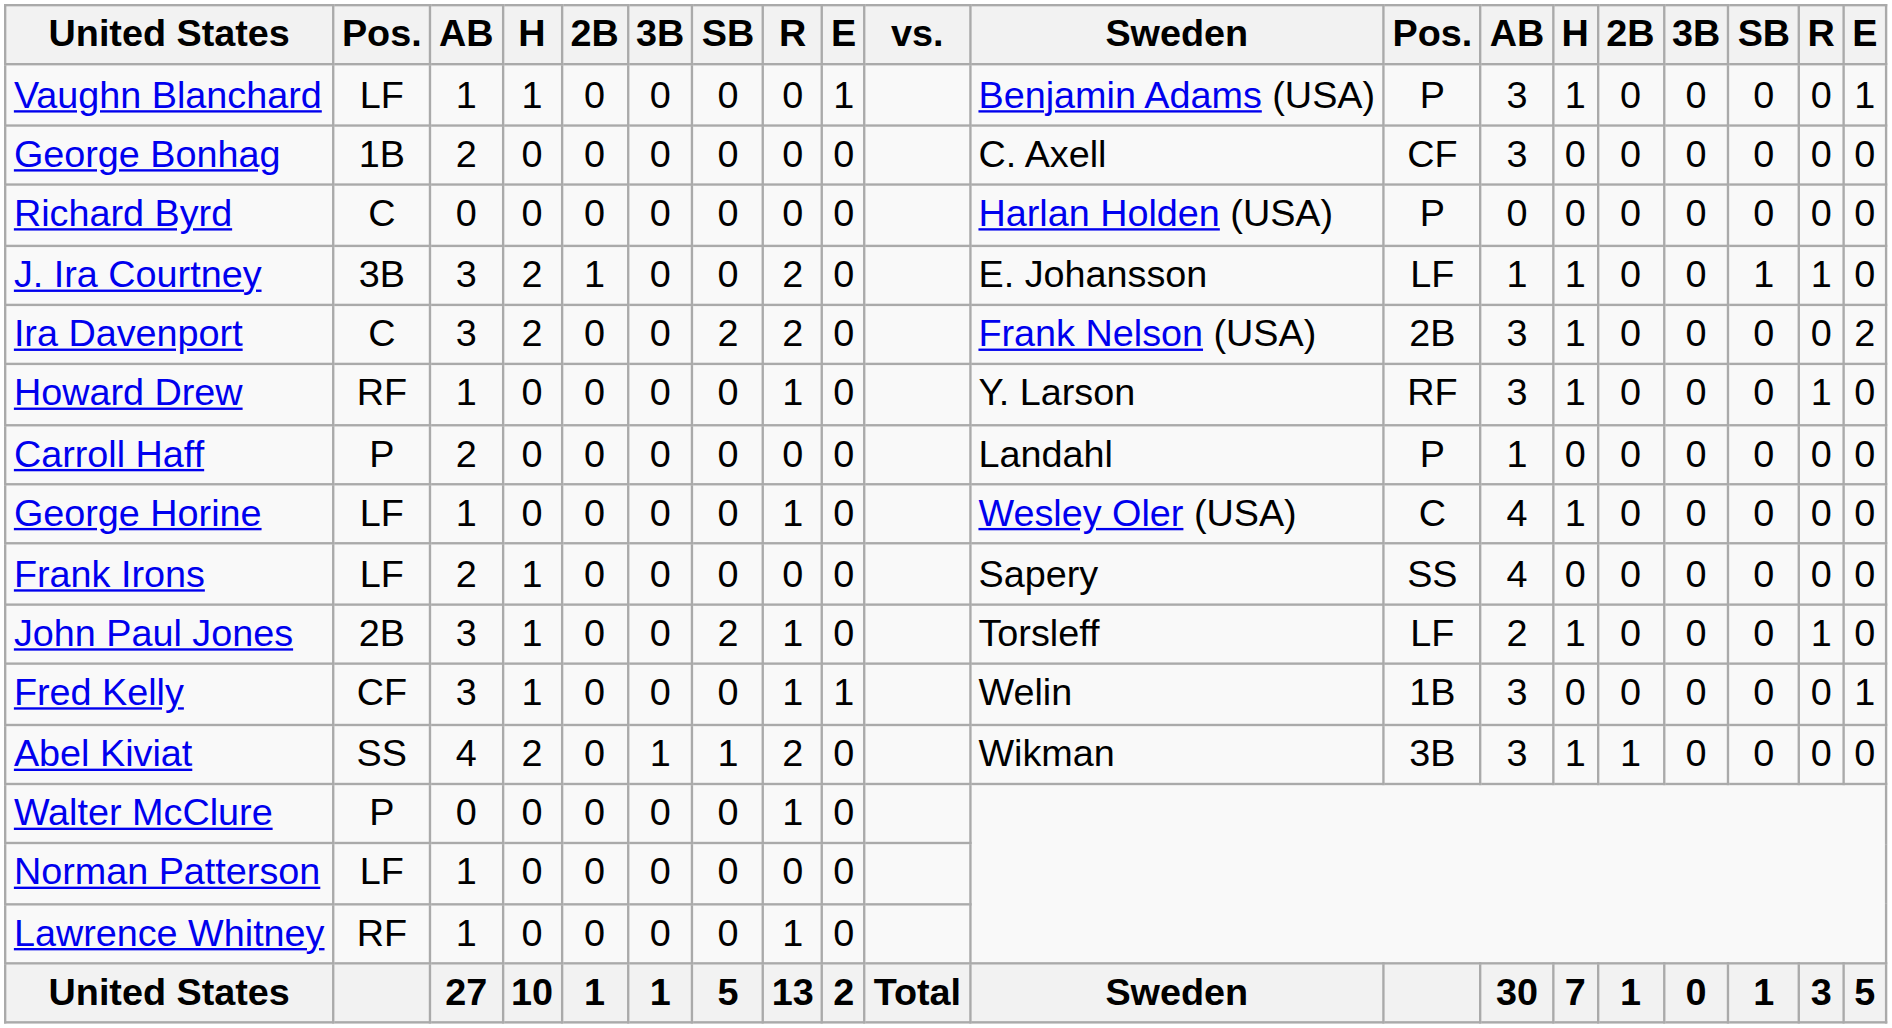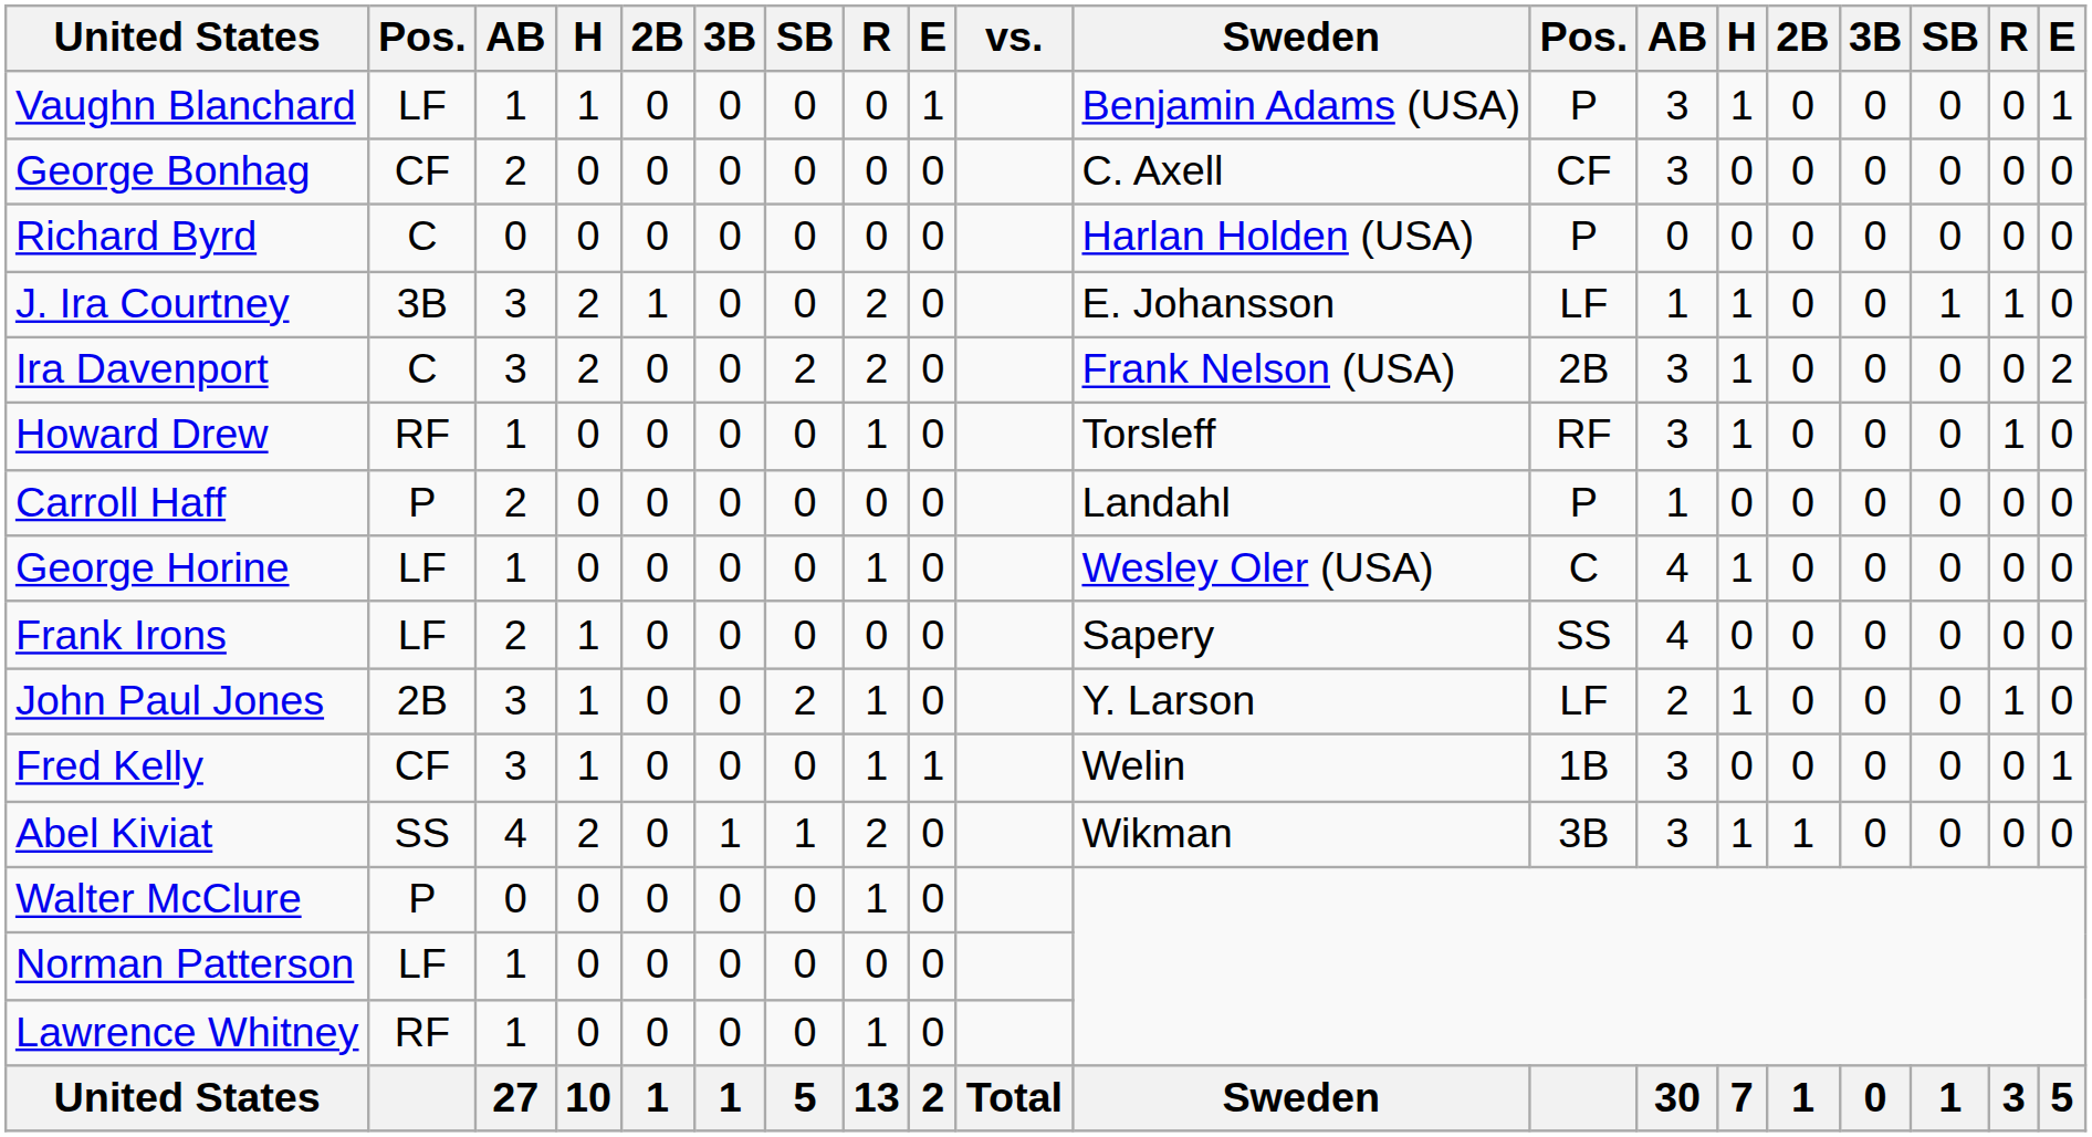 <table class=wikitable>
 <tr>
 <th>United States</th>
 <th>Pos.</th>
 <th>AB</th>
 <th>H</th>
 <th>2B</th>
 <th>3B</th>
 <th>SB</th>
 <th>R</th>
 <th>E</th>
 <th>vs.</th>
 <th>Sweden</th>
 <th>Pos.</th>
 <th>AB</th>
 <th>H</th>
 <th>2B</th>
 <th>3B</th>
 <th>SB</th>
 <th>R</th>
 <th>E</th>
 </tr>
 <tr align=center>
 <td align=left><a href='#'>Vaughn Blanchard</a></td>
 <td>LF</td>
 <td>1</td>
 <td>1</td>
 <td>0</td>
 <td>0</td>
 <td>0</td>
 <td>0</td>
 <td>1</td>
 <td></td>
 <td align=left><a href='#'>Benjamin Adams</a> (USA)</td>
 <td>P</td>
 <td>3</td>
 <td>1</td>
 <td>0</td>
 <td>0</td>
 <td>0</td>
 <td>0</td>
 <td>1</td>
 </tr>
 <tr align=center>
 <td align=left><a href='#'>George Bonhag</a></td>
-<td>1B</td>
+<td>CF</td>
 <td>2</td>
 <td>0</td>
 <td>0</td>
 <td>0</td>
 <td>0</td>
 <td>0</td>
 <td>0</td>
 <td></td>
 <td align=left>C. Axell</td>
 <td>CF</td>
 <td>3</td>
 <td>0</td>
 <td>0</td>
 <td>0</td>
 <td>0</td>
 <td>0</td>
 <td>0</td>
 </tr>
 <tr align=center>
 <td align=left><a href='#'>Richard Byrd</a></td>
 <td>C</td>
 <td>0</td>
 <td>0</td>
 <td>0</td>
 <td>0</td>
 <td>0</td>
 <td>0</td>
 <td>0</td>
 <td></td>
 <td align=left><a href='#'>Harlan Holden</a> (USA)</td>
 <td>P</td>
 <td>0</td>
 <td>0</td>
 <td>0</td>
 <td>0</td>
 <td>0</td>
 <td>0</td>
 <td>0</td>
 </tr>
 <tr align=center>
 <td align=left><a href='#'>J. Ira Courtney</a></td>
 <td>3B</td>
 <td>3</td>
 <td>2</td>
 <td>1</td>
 <td>0</td>
 <td>0</td>
 <td>2</td>
 <td>0</td>
 <td></td>
 <td align=left>E. Johansson</td>
 <td>LF</td>
 <td>1</td>
 <td>1</td>
 <td>0</td>
 <td>0</td>
 <td>1</td>
 <td>1</td>
 <td>0</td>
 </tr>
 <tr align=center>
 <td align=left><a href='#'>Ira Davenport</a></td>
 <td>C</td>
 <td>3</td>
 <td>2</td>
 <td>0</td>
 <td>0</td>
 <td>2</td>
 <td>2</td>
 <td>0</td>
 <td></td>
 <td align=left><a href='#'>Frank Nelson</a> (USA)</td>
 <td>2B</td>
 <td>3</td>
 <td>1</td>
 <td>0</td>
 <td>0</td>
 <td>0</td>
 <td>0</td>
 <td>2</td>
 </tr>
 <tr align=center>
 <td align=left><a href='#'>Howard Drew</a></td>
 <td>RF</td>
 <td>1</td>
 <td>0</td>
 <td>0</td>
 <td>0</td>
 <td>0</td>
 <td>1</td>
 <td>0</td>
 <td></td>
-<td align=left>Y. Larson</td>
+<td align=left>Torsleff</td>
 <td>RF</td>
 <td>3</td>
 <td>1</td>
 <td>0</td>
 <td>0</td>
 <td>0</td>
 <td>1</td>
 <td>0</td>
 </tr>
 <tr align=center>
 <td align=left><a href='#'>Carroll Haff</a></td>
 <td>P</td>
 <td>2</td>
 <td>0</td>
 <td>0</td>
 <td>0</td>
 <td>0</td>
 <td>0</td>
 <td>0</td>
 <td></td>
 <td align=left>Landahl</td>
 <td>P</td>
 <td>1</td>
 <td>0</td>
 <td>0</td>
 <td>0</td>
 <td>0</td>
 <td>0</td>
 <td>0</td>
 </tr>
 <tr align=center>
 <td align=left><a href='#'>George Horine</a></td>
 <td>LF</td>
 <td>1</td>
 <td>0</td>
 <td>0</td>
 <td>0</td>
 <td>0</td>
 <td>1</td>
 <td>0</td>
 <td></td>
 <td align=left><a href='#'>Wesley Oler</a> (USA)</td>
 <td>C</td>
 <td>4</td>
 <td>1</td>
 <td>0</td>
 <td>0</td>
 <td>0</td>
 <td>0</td>
 <td>0</td>
 </tr>
 <tr align=center>
 <td align=left><a href='#'>Frank Irons</a></td>
 <td>LF</td>
 <td>2</td>
 <td>1</td>
 <td>0</td>
 <td>0</td>
 <td>0</td>
 <td>0</td>
 <td>0</td>
 <td></td>
 <td align=left>Sapery</td>
 <td>SS</td>
 <td>4</td>
 <td>0</td>
 <td>0</td>
 <td>0</td>
 <td>0</td>
 <td>0</td>
 <td>0</td>
 </tr>
 <tr align=center>
 <td align=left><a href='#'>John Paul Jones</a></td>
 <td>2B</td>
 <td>3</td>
 <td>1</td>
 <td>0</td>
 <td>0</td>
 <td>2</td>
 <td>1</td>
 <td>0</td>
 <td></td>
-<td align=left>Torsleff</td>
+<td align=left>Y. Larson</td>
 <td>LF</td>
 <td>2</td>
 <td>1</td>
 <td>0</td>
 <td>0</td>
 <td>0</td>
 <td>1</td>
 <td>0</td>
 </tr>
 <tr align=center>
 <td align=left><a href='#'>Fred Kelly</a></td>
 <td>CF</td>
 <td>3</td>
 <td>1</td>
 <td>0</td>
 <td>0</td>
 <td>0</td>
 <td>1</td>
 <td>1</td>
 <td></td>
 <td align=left>Welin</td>
 <td>1B</td>
 <td>3</td>
 <td>0</td>
 <td>0</td>
 <td>0</td>
 <td>0</td>
 <td>0</td>
 <td>1</td>
 </tr>
 <tr align=center>
 <td align=left><a href='#'>Abel Kiviat</a></td>
 <td>SS</td>
 <td>4</td>
 <td>2</td>
 <td>0</td>
 <td>1</td>
 <td>1</td>
 <td>2</td>
 <td>0</td>
 <td></td>
 <td align=left>Wikman</td>
 <td>3B</td>
 <td>3</td>
 <td>1</td>
 <td>1</td>
 <td>0</td>
 <td>0</td>
 <td>0</td>
 <td>0</td>
 </tr>
 <tr align=center>
 <td align=left><a href='#'>Walter McClure</a></td>
 <td>P</td>
 <td>0</td>
 <td>0</td>
 <td>0</td>
 <td>0</td>
 <td>0</td>
 <td>1</td>
 <td>0</td>
 <td></td>
 <td rowspan=3 colspan=9></td>
 </tr>
 <tr align=center>
 <td align=left><a href='#'>Norman Patterson</a></td>
 <td>LF</td>
 <td>1</td>
 <td>0</td>
 <td>0</td>
 <td>0</td>
 <td>0</td>
 <td>0</td>
 <td>0</td>
 <td></td>
 </tr>
 <tr align=center>
 <td align=left><a href='#'>Lawrence Whitney</a></td>
 <td>RF</td>
 <td>1</td>
 <td>0</td>
 <td>0</td>
 <td>0</td>
 <td>0</td>
 <td>1</td>
 <td>0</td>
 <td></td>
 </tr>
 <tr>
 <th>United States</th>
 <th></th>
 <th>27</th>
 <th>10</th>
 <th>1</th>
 <th>1</th>
 <th>5</th>
 <th>13</th>
 <th>2</th>
 <th>Total</th>
 <th>Sweden</th>
 <th></th>
 <th>30</th>
 <th>7</th>
 <th>1</th>
 <th>0</th>
 <th>1</th>
 <th>3</th>
 <th>5</th>
 </tr>
 </table>
